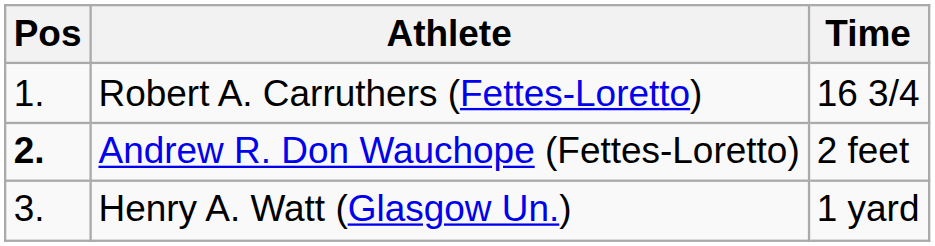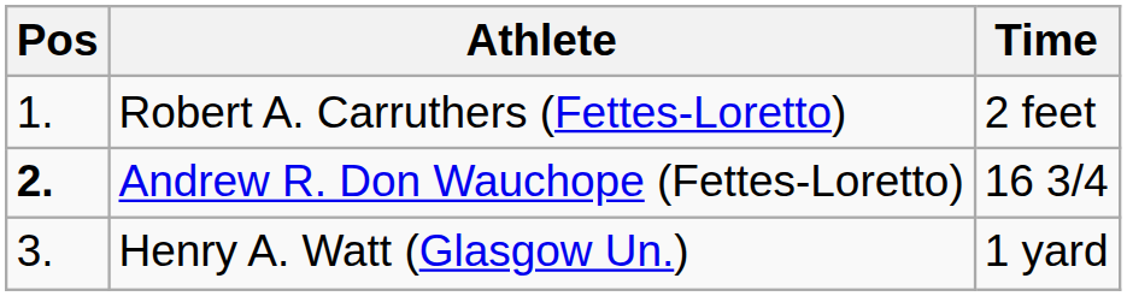 <table class="wikitable">
 <tr>
 <th>Pos</th>
 <th>Athlete</th>
 <th>Time</th>
 </tr>
 <tr>
 <td>1.</td>
 <td>Robert A. Carruthers (<a href='#'>Fettes-Loretto</a>)</td>
-<td>16 3/4</td>
+<td>2 feet</td>
 </tr>
 <tr>
 <td><strong>2.</strong></td>
 <td><a href='#'>Andrew R. Don Wauchope</a> (Fettes-Loretto)</td>
-<td>2 feet</td>
+<td>16 3/4</td>
 </tr>
 <tr>
 <td>3.</td>
 <td>Henry A. Watt (<a href='#'>Glasgow Un.</a>)</td>
 <td>1 yard</td>
 </tr>
 </table>
